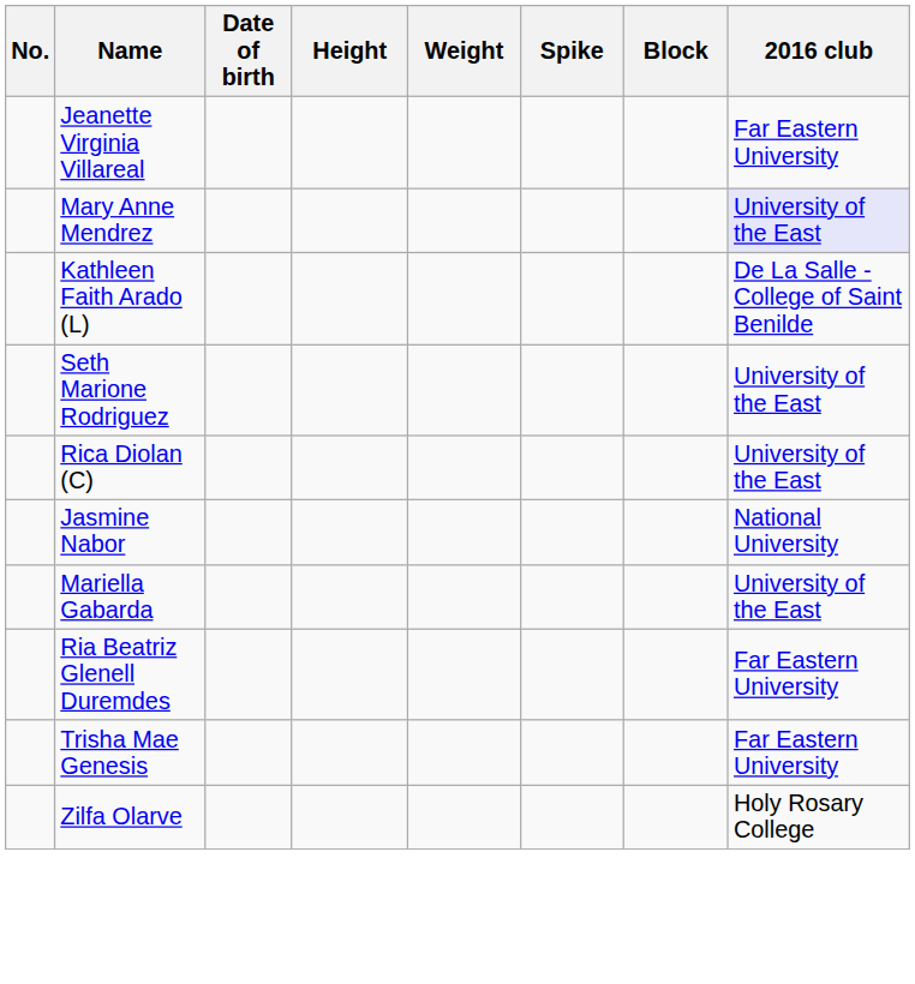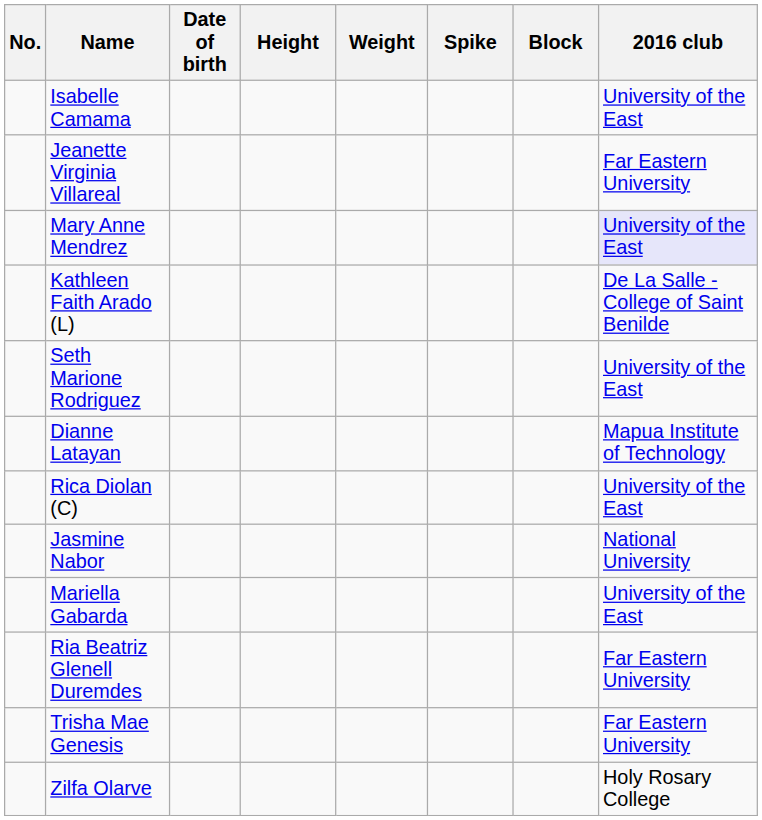 <table class="wikitable sortable" style="text-align:center;">
 <tr>
 <th>No.</th>
 <th style="width:12em">Name</th>
 <th style="width:8em">Date of birth</th>
 <th style="width:11em">Height</th>
 <th style="width:9em">Weight</th>
 <th style="width:10em">Spike</th>
 <th style="width:10em">Block</th>
 <th style="width:21em">2016 club</th>
+</tr>
+<tr>
+<td></td>
+<td align=left><a href='#'>Isabelle Camama</a></td>
+<td align=right></td>
+<td></td>
+<td></td>
+<td></td>
+<td></td>
+<td align=left> <a href='#'>University of the East</a></td>
 </tr>
 <tr>
 <td></td>
 <td align=left><a href='#'>Jeanette Virginia Villareal</a></td>
 <td align=right></td>
 <td></td>
 <td></td>
 <td></td>
 <td></td>
 <td align=left> <a href='#'>Far Eastern University</a></td>
 </tr>
 <tr>
 <td></td>
 <td align=left><a href='#'>Mary Anne Mendrez</a></td>
 <td align=right></td>
 <td></td>
 <td></td>
 <td></td>
 <td></td>
 <td align=left style="background: lavender;"> <a href='#'>University of the East</a></td>
 </tr>
 <tr>
 <td></td>
 <td align=left><a href='#'>Kathleen Faith Arado</a> (L)</td>
 <td align=right></td>
 <td></td>
 <td></td>
 <td></td>
 <td></td>
 <td align=left> <a href='#'>De La Salle - College of Saint Benilde</a></td>
 </tr>
 <tr>
 <td></td>
 <td align=left><a href='#'>Seth Marione Rodriguez</a></td>
 <td align=right></td>
 <td></td>
 <td></td>
 <td></td>
 <td></td>
 <td align=left> <a href='#'>University of the East</a></td>
+</tr>
+<tr>
+<td></td>
+<td align=left><a href='#'>Dianne Latayan</a></td>
+<td align=right></td>
+<td></td>
+<td></td>
+<td></td>
+<td></td>
+<td align=left> <a href='#'>Mapua Institute of Technology</a></td>
 </tr>
 <tr>
 <td></td>
 <td align=left><a href='#'>Rica Diolan</a> (C)</td>
 <td align=right></td>
 <td></td>
 <td></td>
 <td></td>
 <td></td>
 <td align=left> <a href='#'>University of the East</a></td>
 </tr>
 <tr>
 <td></td>
 <td align=left><a href='#'>Jasmine Nabor</a></td>
 <td align=right></td>
 <td></td>
 <td></td>
 <td></td>
 <td></td>
 <td align=left> <a href='#'>National University</a></td>
 </tr>
 <tr>
 <td></td>
 <td align=left><a href='#'>Mariella Gabarda</a></td>
 <td align=right></td>
 <td></td>
 <td></td>
 <td></td>
 <td></td>
 <td align=left> <a href='#'>University of the East</a></td>
 </tr>
 <tr>
 <td></td>
 <td align=left><a href='#'>Ria Beatriz Glenell Duremdes</a></td>
 <td align=right></td>
 <td></td>
 <td></td>
 <td></td>
 <td></td>
 <td align=left> <a href='#'>Far Eastern University</a></td>
 </tr>
 <tr>
 <td></td>
 <td align=left><a href='#'>Trisha Mae Genesis</a></td>
 <td align=right></td>
 <td></td>
 <td></td>
 <td></td>
 <td></td>
 <td align=left> <a href='#'>Far Eastern University</a></td>
 </tr>
 <tr>
 <td></td>
 <td align=left><a href='#'>Zilfa Olarve</a></td>
 <td align=right></td>
 <td></td>
 <td></td>
 <td></td>
 <td></td>
 <td align=left> Holy Rosary College</td>
 </tr>
 </table>
